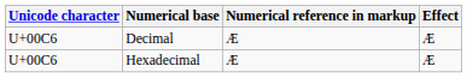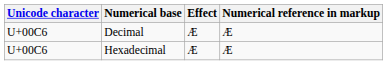 <table class="wikitable">
 <tr>
 <th><a href='#'>Unicode character</a></th>
 <th>Numerical base</th>
+<th>Effect</th>
 <th>Numerical reference in markup</th>
-<th>Effect</th>
 </tr>
 <tr>
 <td>U+00C6</td>
 <td>Decimal</td>
+<td>Æ</td>
 <td>&#198;</td>
-<td>Æ</td>
 </tr>
 <tr>
 <td>U+00C6</td>
 <td>Hexadecimal</td>
+<td>Æ</td>
 <td>&#xC6;</td>
-<td>Æ</td>
 </tr>
 </table>
